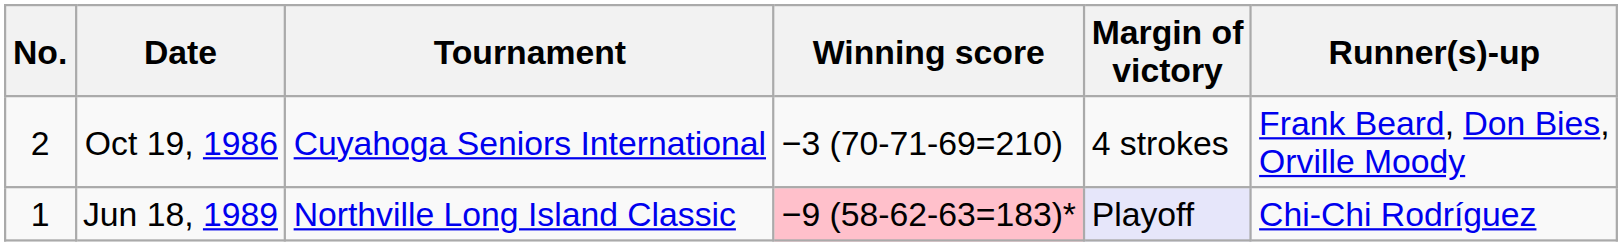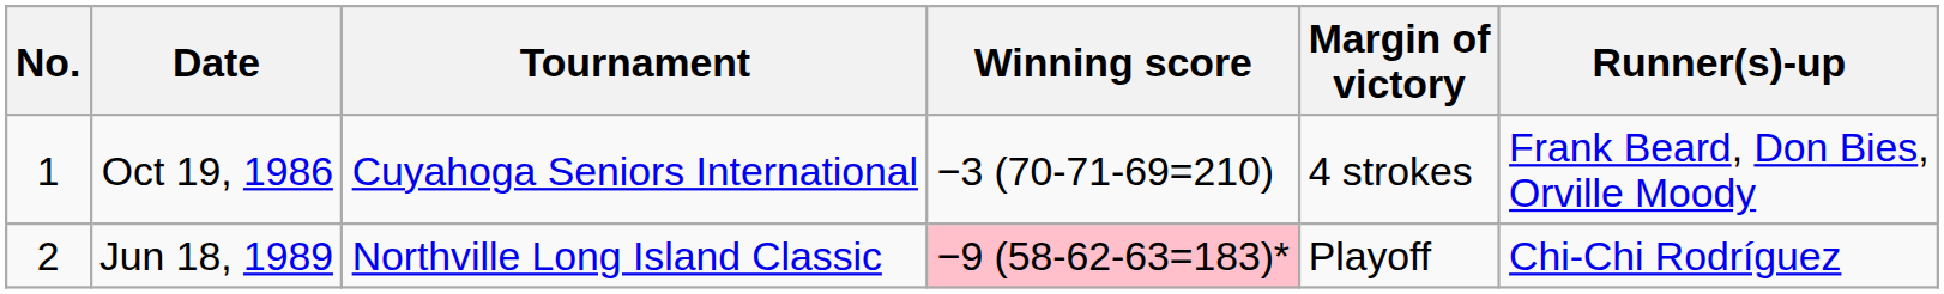 <table class="wikitable" style="font-size:95%;">
 <tr>
 <th>No.</th>
 <th>Date</th>
 <th>Tournament</th>
 <th>Winning score</th>
 <th>Margin of<br>victory</th>
 <th>Runner(s)-up</th>
 </tr>
 <tr>
-<td align=center>2</td>
+<td align=center>1</td>
 <td align=right>Oct 19, <a href='#'>1986</a></td>
 <td><a href='#'>Cuyahoga Seniors International</a></td>
 <td>−3 (70-71-69=210)</td>
 <td>4 strokes</td>
 <td> <a href='#'>Frank Beard</a>,  <a href='#'>Don Bies</a>,<br> <a href='#'>Orville Moody</a></td>
 </tr>
 <tr>
-<td align=center>1</td>
+<td align=center>2</td>
 <td align=right>Jun 18, <a href='#'>1989</a></td>
 <td><a href='#'>Northville Long Island Classic</a></td>
 <td style="background: pink;">−9 (58-62-63=183)*</td>
-<td style="background: lavender;">Playoff</td>
+<td>Playoff</td>
 <td> <a href='#'>Chi-Chi Rodríguez</a></td>
 </tr>
 </table>
